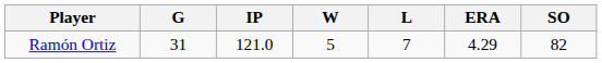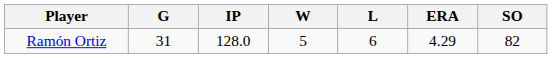 <table class="wikitable sortable">
 <tr>
 <th bgcolor="#DDDDFF" width="16%">Player</th>
 <th bgcolor="#DDDDFF" width="9%">G</th>
 <th bgcolor="#DDDDFF" width="9%">IP</th>
 <th bgcolor="#DDDDFF" width="9%">W</th>
 <th bgcolor="#DDDDFF" width="9%">L</th>
 <th bgcolor="#DDDDFF" width="9%">ERA</th>
 <th bgcolor="#DDDDFF" width="9%">SO</th>
 </tr>
 <tr align="center">
 <td><a href='#'>Ramón Ortiz</a></td>
 <td>31</td>
-<td>121.0</td>
+<td>128.0</td>
 <td>5</td>
-<td>7</td>
+<td>6</td>
 <td>4.29</td>
 <td>82</td>
 </tr>
 </table>
